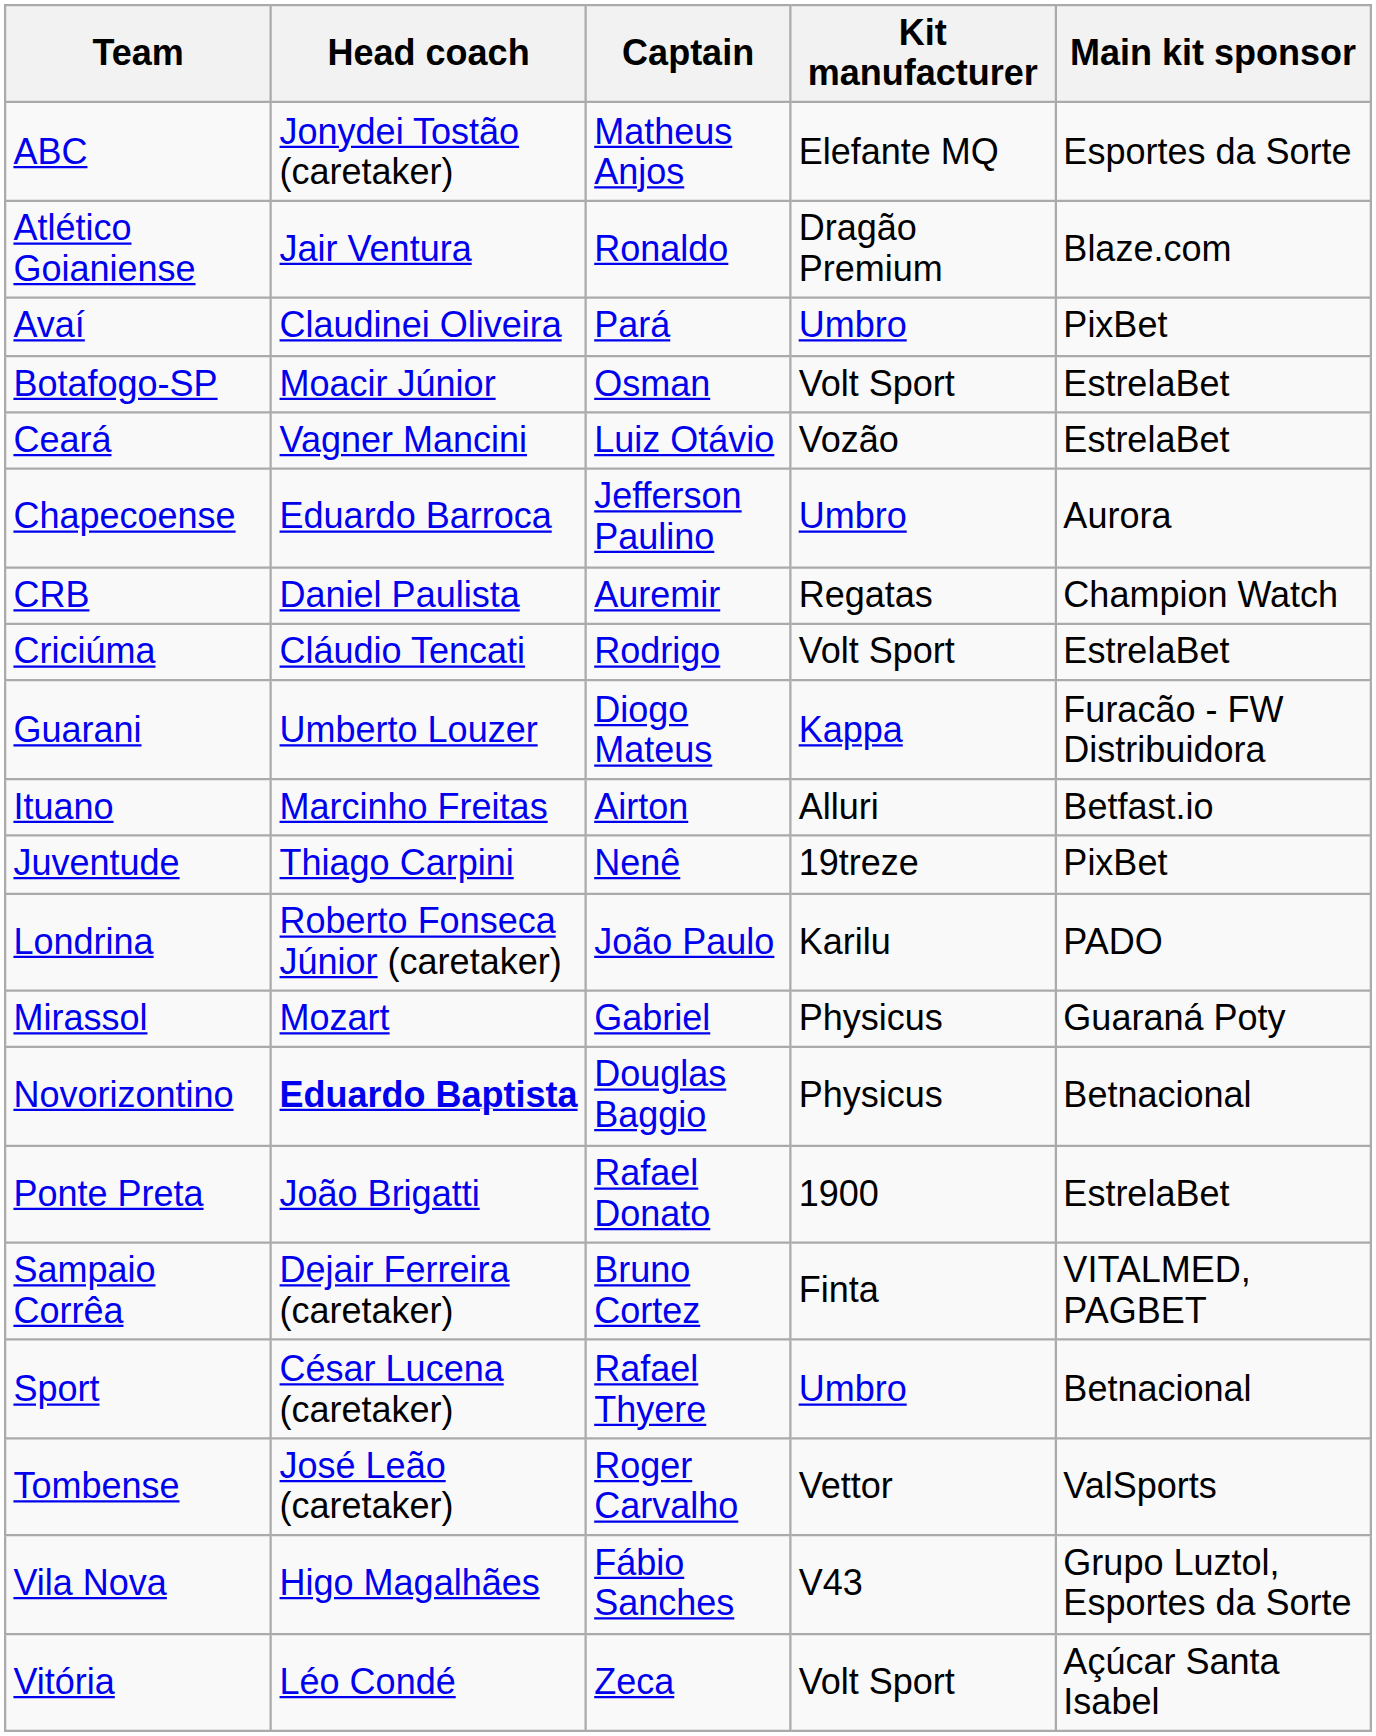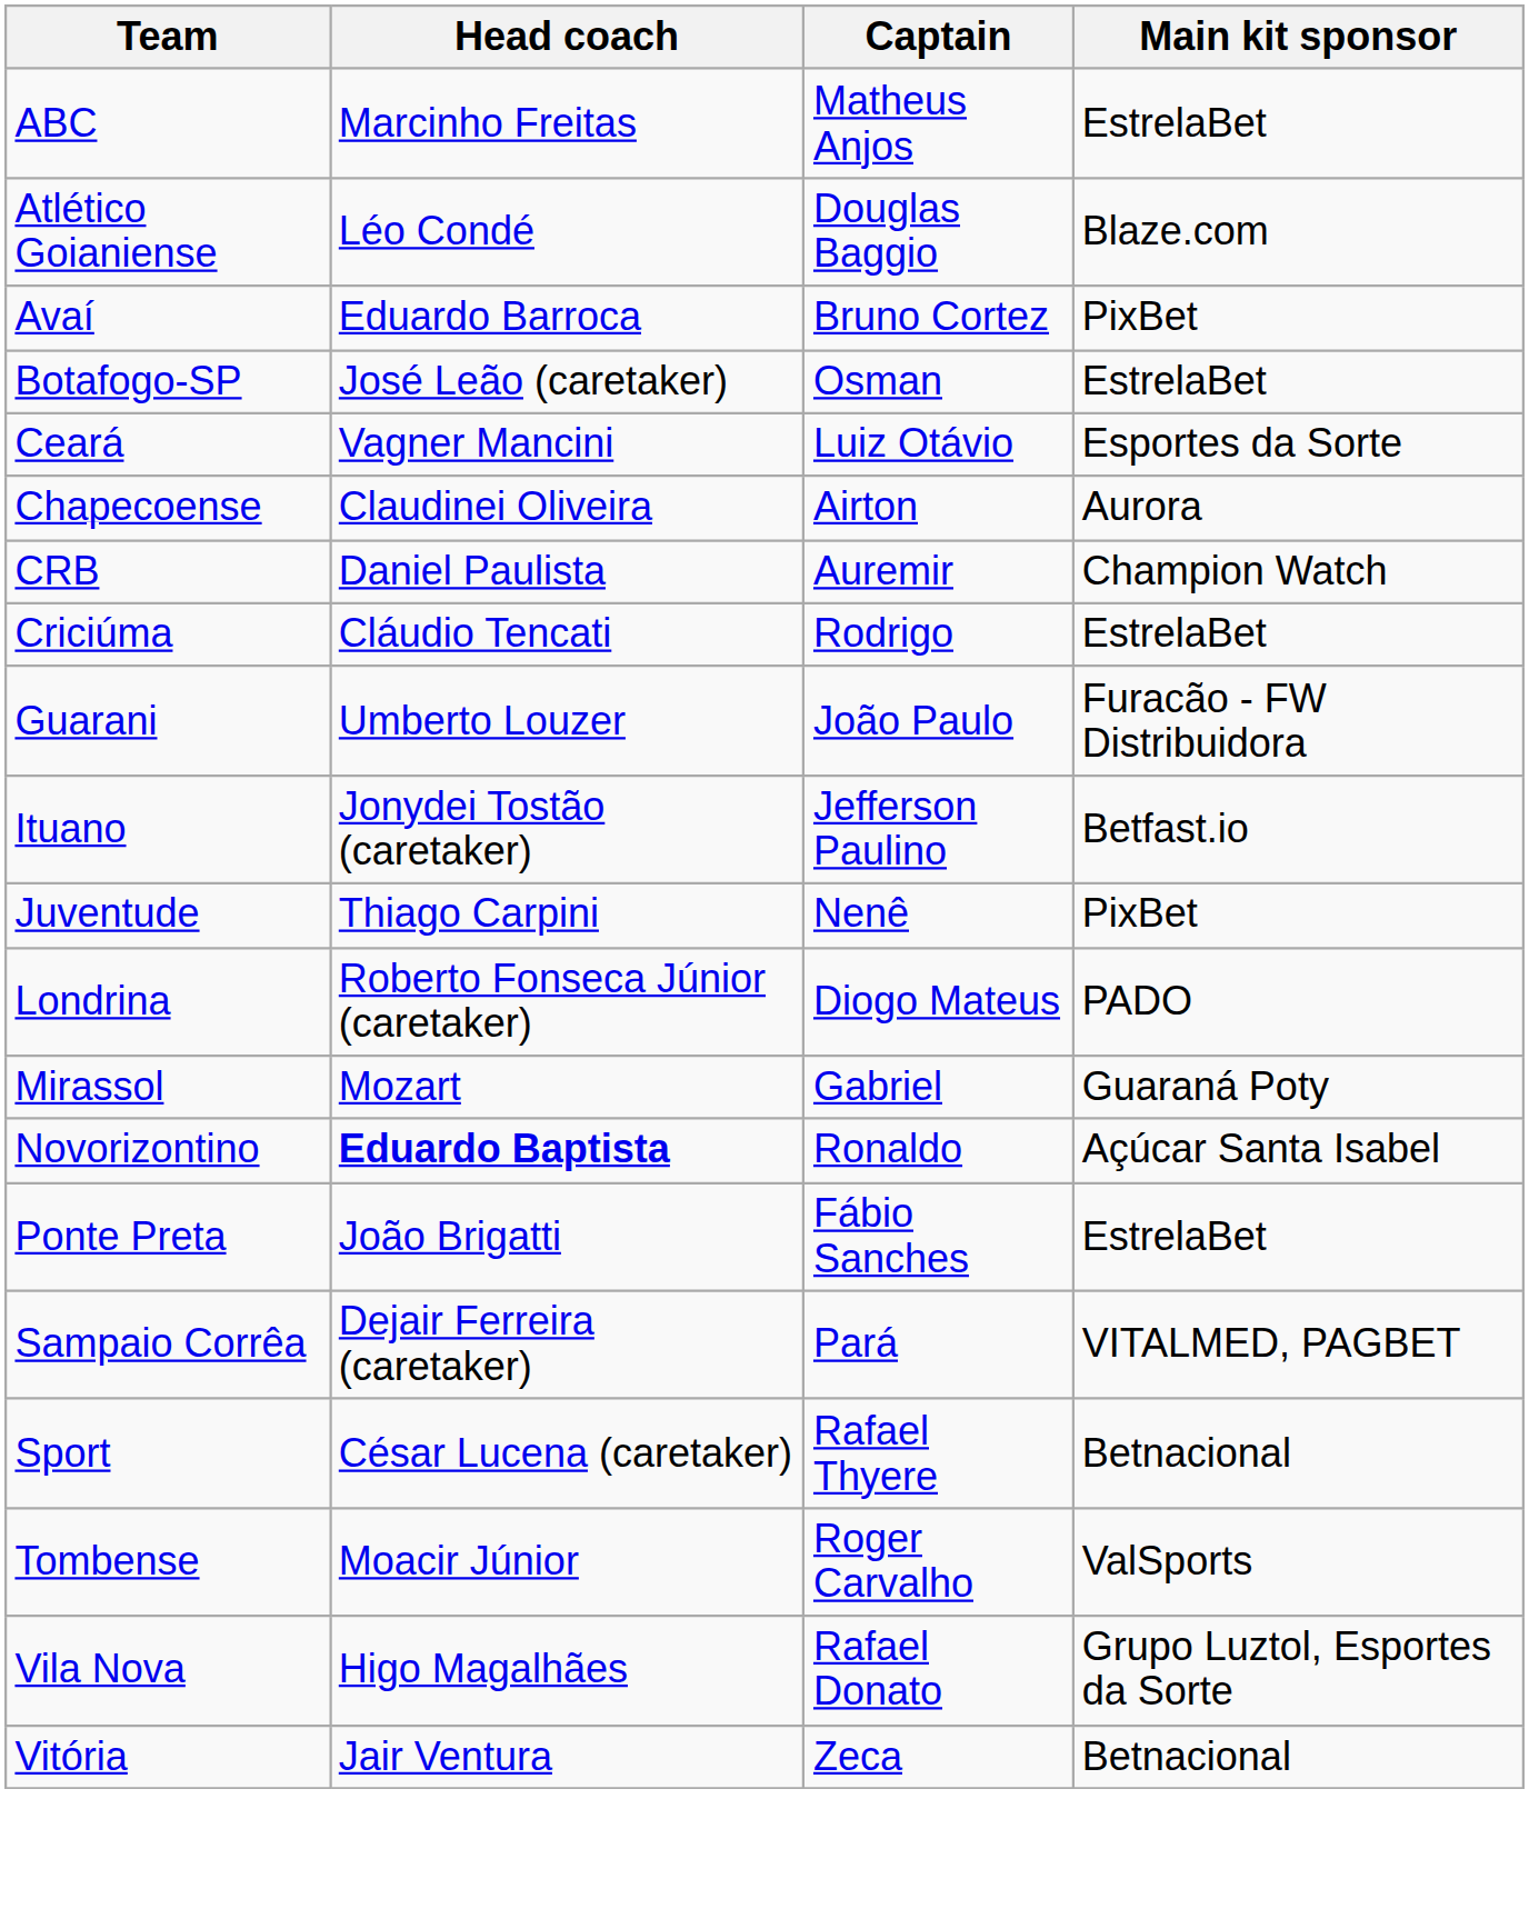 <table class="wikitable sortable" |>
 <tr>
 <th>Team</th>
 <th>Head coach</th>
 <th>Captain</th>
-<th>Kit manufacturer</th>
 <th>Main kit sponsor</th>
 </tr>
 <tr>
 <td><a href='#'>ABC</a></td>
-<td> <a href='#'>Jonydei Tostão</a> (caretaker)</td>
+<td> <a href='#'>Marcinho Freitas</a></td>
 <td> <a href='#'>Matheus Anjos</a></td>
-<td>Elefante MQ </td>
-<td>Esportes da Sorte</td>
+<td>EstrelaBet</td>
 </tr>
 <tr>
 <td><a href='#'>Atlético Goianiense</a></td>
-<td> <a href='#'>Jair Ventura</a></td>
-<td> <a href='#'>Ronaldo</a></td>
-<td>Dragão Premium </td>
+<td> <a href='#'>Léo Condé</a></td>
+<td> <a href='#'>Douglas Baggio</a></td>
 <td>Blaze.com</td>
 </tr>
 <tr>
 <td><a href='#'>Avaí</a></td>
-<td> <a href='#'>Claudinei Oliveira</a></td>
-<td> <a href='#'>Pará</a></td>
-<td><a href='#'>Umbro</a></td>
+<td> <a href='#'>Eduardo Barroca</a></td>
+<td> <a href='#'>Bruno Cortez</a></td>
 <td>PixBet</td>
 </tr>
 <tr>
 <td><a href='#'>Botafogo-SP</a></td>
-<td> <a href='#'>Moacir Júnior</a></td>
+<td> <a href='#'>José Leão</a> (caretaker)</td>
 <td> <a href='#'>Osman</a></td>
-<td>Volt Sport</td>
 <td>EstrelaBet</td>
 </tr>
 <tr>
 <td><a href='#'>Ceará</a></td>
 <td> <a href='#'>Vagner Mancini</a></td>
 <td> <a href='#'>Luiz Otávio</a></td>
-<td>Vozão </td>
-<td>EstrelaBet</td>
+<td>Esportes da Sorte</td>
 </tr>
 <tr>
 <td><a href='#'>Chapecoense</a></td>
-<td> <a href='#'>Eduardo Barroca</a></td>
-<td> <a href='#'>Jefferson Paulino</a></td>
-<td><a href='#'>Umbro</a></td>
+<td> <a href='#'>Claudinei Oliveira</a></td>
+<td> <a href='#'>Airton</a></td>
 <td>Aurora</td>
 </tr>
 <tr>
 <td><a href='#'>CRB</a></td>
 <td> <a href='#'>Daniel Paulista</a></td>
 <td> <a href='#'>Auremir</a></td>
-<td>Regatas </td>
 <td>Champion Watch</td>
 </tr>
 <tr>
 <td><a href='#'>Criciúma</a></td>
 <td> <a href='#'>Cláudio Tencati</a></td>
 <td> <a href='#'>Rodrigo</a></td>
-<td>Volt Sport</td>
 <td>EstrelaBet</td>
 </tr>
 <tr>
 <td><a href='#'>Guarani</a></td>
 <td> <a href='#'>Umberto Louzer</a></td>
-<td> <a href='#'>Diogo Mateus</a></td>
-<td><a href='#'>Kappa</a></td>
+<td> <a href='#'>João Paulo</a></td>
 <td>Furacão - FW Distribuidora</td>
 </tr>
 <tr>
 <td><a href='#'>Ituano</a></td>
-<td> <a href='#'>Marcinho Freitas</a></td>
-<td> <a href='#'>Airton</a></td>
-<td>Alluri</td>
+<td> <a href='#'>Jonydei Tostão</a> (caretaker)</td>
+<td> <a href='#'>Jefferson Paulino</a></td>
 <td>Betfast.io</td>
 </tr>
 <tr>
 <td><a href='#'>Juventude</a></td>
 <td> <a href='#'>Thiago Carpini</a></td>
 <td> <a href='#'>Nenê</a></td>
-<td>19treze </td>
 <td>PixBet</td>
 </tr>
 <tr>
 <td><a href='#'>Londrina</a></td>
 <td> <a href='#'>Roberto Fonseca Júnior</a> (caretaker)</td>
-<td> <a href='#'>João Paulo</a></td>
-<td>Karilu</td>
+<td> <a href='#'>Diogo Mateus</a></td>
 <td>PADO</td>
 </tr>
 <tr>
 <td><a href='#'>Mirassol</a></td>
 <td> <a href='#'>Mozart</a></td>
 <td> <a href='#'>Gabriel</a></td>
-<td>Physicus</td>
 <td>Guaraná Poty</td>
 </tr>
 <tr>
 <td><a href='#'>Novorizontino</a></td>
 <td><strong> <a href='#'>Eduardo Baptista</a></strong></td>
-<td> <a href='#'>Douglas Baggio</a></td>
-<td>Physicus</td>
-<td>Betnacional</td>
+<td> <a href='#'>Ronaldo</a></td>
+<td>Açúcar Santa Isabel</td>
 </tr>
 <tr>
 <td><a href='#'>Ponte Preta</a></td>
 <td> <a href='#'>João Brigatti</a></td>
-<td> <a href='#'>Rafael Donato</a></td>
-<td>1900 </td>
+<td> <a href='#'>Fábio Sanches</a></td>
 <td>EstrelaBet</td>
 </tr>
 <tr>
 <td><a href='#'>Sampaio Corrêa</a></td>
 <td> <a href='#'>Dejair Ferreira</a> (caretaker)</td>
-<td> <a href='#'>Bruno Cortez</a></td>
-<td>Finta</td>
+<td> <a href='#'>Pará</a></td>
 <td>VITALMED, PAGBET</td>
 </tr>
 <tr>
 <td><a href='#'>Sport</a></td>
 <td> <a href='#'>César Lucena</a> (caretaker)</td>
 <td> <a href='#'>Rafael Thyere</a></td>
-<td><a href='#'>Umbro</a></td>
 <td>Betnacional</td>
 </tr>
 <tr>
 <td><a href='#'>Tombense</a></td>
-<td> <a href='#'>José Leão</a> (caretaker)</td>
+<td> <a href='#'>Moacir Júnior</a></td>
 <td> <a href='#'>Roger Carvalho</a></td>
-<td>Vettor</td>
 <td>ValSports</td>
 </tr>
 <tr>
 <td><a href='#'>Vila Nova</a></td>
 <td> <a href='#'>Higo Magalhães</a></td>
-<td> <a href='#'>Fábio Sanches</a></td>
-<td>V43 </td>
+<td> <a href='#'>Rafael Donato</a></td>
 <td>Grupo Luztol, Esportes da Sorte</td>
 </tr>
 <tr>
 <td><a href='#'>Vitória</a></td>
-<td> <a href='#'>Léo Condé</a></td>
+<td> <a href='#'>Jair Ventura</a></td>
 <td> <a href='#'>Zeca</a></td>
-<td>Volt Sport</td>
-<td>Açúcar Santa Isabel</td>
+<td>Betnacional</td>
 </tr>
 </table>
